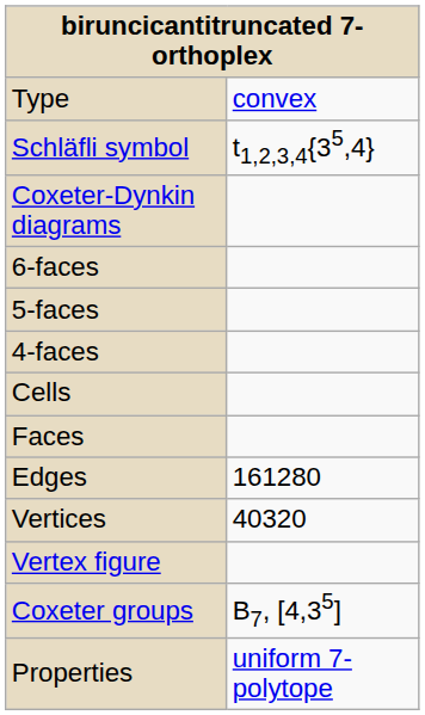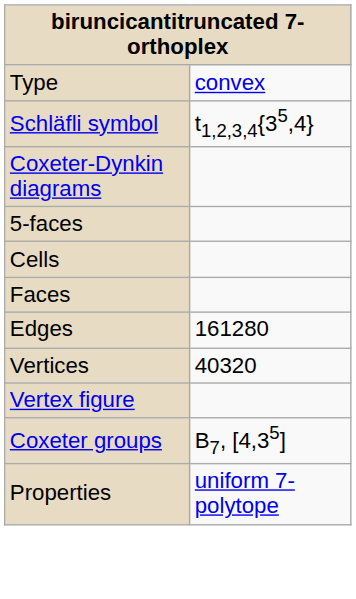 <table class="wikitable"  style="margin-left:10px; float:right; width:250px;">
 <tr>
 <th style="background:#e7dcc3;" colspan="2">biruncicantitruncated 7-orthoplex</th>
 </tr>
 <tr>
 <td style="background:#e7dcc3;">Type</td>
 <td><a href='#'>convex</a></td>
 </tr>
 <tr>
 <td style="background:#e7dcc3;"><a href='#'>Schläfli symbol</a></td>
 <td>t<sub>1,2,3,4</sub>{3<sup>5</sup>,4}</td>
 </tr>
 <tr>
 <td style="background:#e7dcc3;"><a href='#'>Coxeter-Dynkin diagrams</a></td>
 <td></td>
 </tr>
 <tr>
-<td style="background:#e7dcc3;">6-faces</td>
-<td></td>
-</tr>
-<tr>
 <td style="background:#e7dcc3;">5-faces</td>
-<td></td>
-</tr>
-<tr>
-<td style="background:#e7dcc3;">4-faces</td>
 <td></td>
 </tr>
 <tr>
 <td style="background:#e7dcc3;">Cells</td>
 <td></td>
 </tr>
 <tr>
 <td style="background:#e7dcc3;">Faces</td>
 <td></td>
 </tr>
 <tr>
 <td style="background:#e7dcc3;">Edges</td>
 <td>161280</td>
 </tr>
 <tr>
 <td style="background:#e7dcc3;">Vertices</td>
 <td>40320</td>
 </tr>
 <tr>
 <td style="background:#e7dcc3;"><a href='#'>Vertex figure</a></td>
 <td></td>
 </tr>
 <tr>
 <td style="background:#e7dcc3;"><a href='#'>Coxeter groups</a></td>
 <td>B<sub>7</sub>, [4,3<sup>5</sup>]</td>
 </tr>
 <tr>
 <td style="background:#e7dcc3;">Properties</td>
 <td><a href='#'>uniform 7-polytope</a></td>
 </tr>
 </table>
